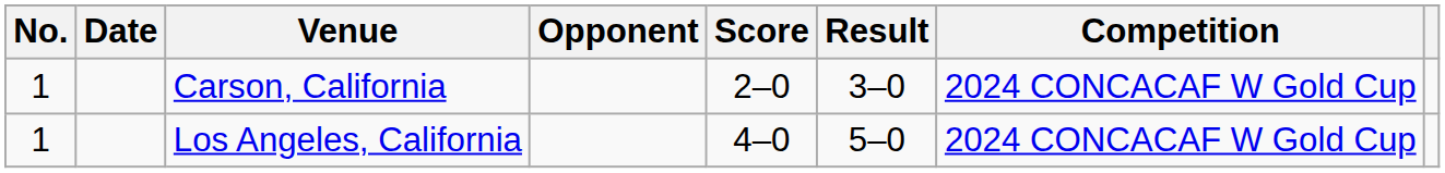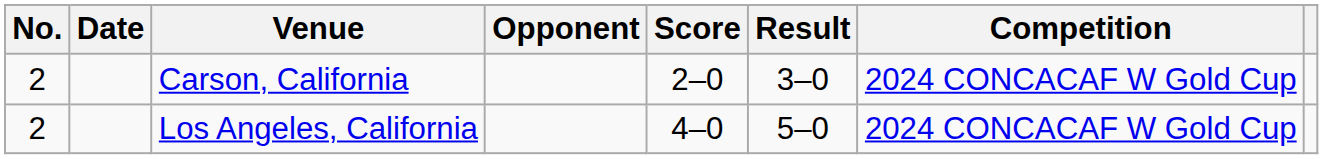 <table class="wikitable sortable">
 <tr>
 <th scope="col">No.</th>
 <th scope="col">Date</th>
 <th scope="col">Venue</th>
 <th scope="col">Opponent</th>
 <th scope="col">Score</th>
 <th scope="col">Result</th>
 <th scope="col">Competition</th>
 <th scope="col" class="unsortable"></th>
 </tr>
 <tr>
-<td style="text-align:center">1</td>
+<td style="text-align:center">2</td>
 <td></td>
 <td><a href='#'>Carson, California</a></td>
 <td></td>
 <td style="text-align:center">2–0</td>
 <td style="text-align:center">3–0</td>
 <td><a href='#'>2024 CONCACAF W Gold Cup</a></td>
 <td></td>
 </tr>
 <tr>
-<td style="text-align:center">1</td>
+<td style="text-align:center">2</td>
 <td></td>
 <td><a href='#'>Los Angeles, California</a></td>
 <td></td>
 <td style="text-align:center">4–0</td>
 <td style="text-align:center">5–0</td>
 <td><a href='#'>2024 CONCACAF W Gold Cup</a></td>
 <td></td>
 </tr>
 </table>
